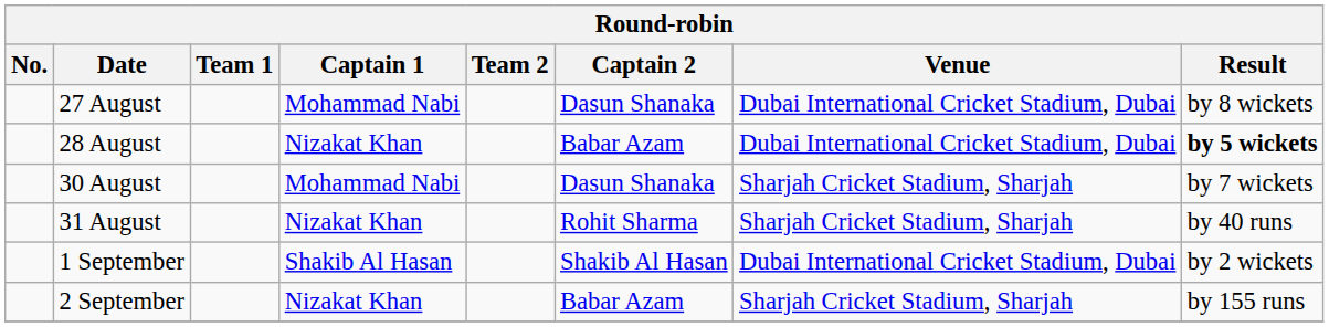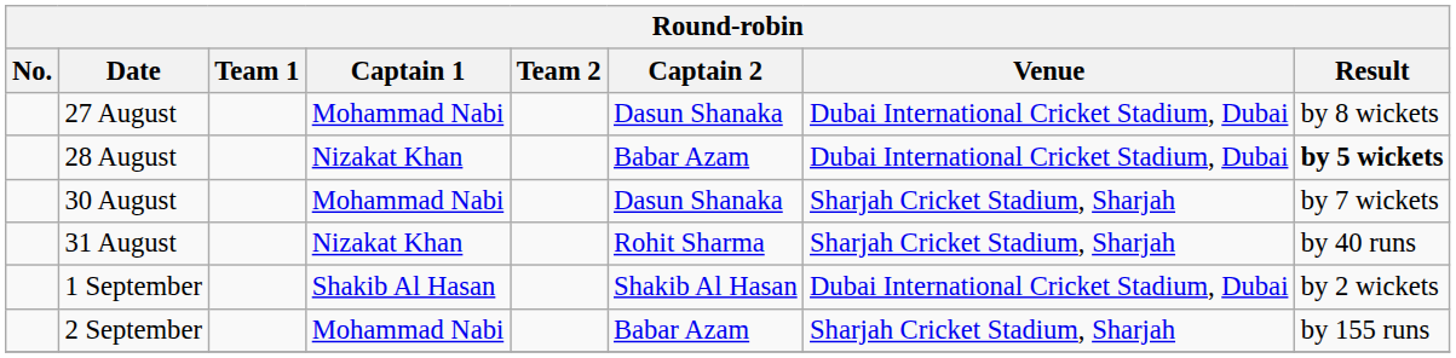 <table class="wikitable">
 <tr>
 <th colspan="8">Round-robin</th>
 </tr>
 <tr>
 <th>No.</th>
 <th>Date</th>
 <th>Team 1</th>
 <th>Captain 1</th>
 <th>Team 2</th>
 <th>Captain 2</th>
 <th>Venue</th>
 <th>Result</th>
 </tr>
 <tr>
 <td></td>
 <td>27 August</td>
 <td></td>
 <td><a href='#'>Mohammad Nabi</a></td>
 <td></td>
 <td><a href='#'>Dasun Shanaka</a></td>
 <td><a href='#'>Dubai International Cricket Stadium</a>, <a href='#'>Dubai</a></td>
 <td> by 8 wickets</td>
 </tr>
 <tr>
 <td></td>
 <td>28 August</td>
 <td></td>
 <td><a href='#'>Nizakat Khan</a></td>
 <td></td>
 <td><a href='#'>Babar Azam</a></td>
 <td><a href='#'>Dubai International Cricket Stadium</a>, <a href='#'>Dubai</a></td>
 <td><strong> by 5 wickets</strong></td>
 </tr>
 <tr>
 <td></td>
 <td>30 August</td>
 <td></td>
 <td><a href='#'>Mohammad Nabi</a></td>
 <td></td>
 <td><a href='#'>Dasun Shanaka</a></td>
 <td><a href='#'>Sharjah Cricket Stadium</a>, <a href='#'>Sharjah</a></td>
 <td> by 7 wickets</td>
 </tr>
 <tr>
 <td></td>
 <td>31 August</td>
 <td></td>
 <td><a href='#'>Nizakat Khan</a></td>
 <td></td>
 <td><a href='#'>Rohit Sharma</a></td>
 <td><a href='#'>Sharjah Cricket Stadium</a>, <a href='#'>Sharjah</a></td>
 <td> by 40 runs</td>
 </tr>
 <tr>
 <td></td>
 <td>1 September</td>
 <td></td>
 <td><a href='#'>Shakib Al Hasan</a></td>
 <td></td>
 <td><a href='#'>Shakib Al Hasan</a></td>
 <td><a href='#'>Dubai International Cricket Stadium</a>, <a href='#'>Dubai</a></td>
 <td> by 2 wickets</td>
 </tr>
 <tr>
 <td></td>
 <td>2 September</td>
 <td></td>
-<td><a href='#'>Nizakat Khan</a></td>
+<td><a href='#'>Mohammad Nabi</a></td>
 <td></td>
 <td><a href='#'>Babar Azam</a></td>
 <td><a href='#'>Sharjah Cricket Stadium</a>, <a href='#'>Sharjah</a></td>
 <td> by 155 runs</td>
 </tr>
 <tr>
 </tr>
 </table>
